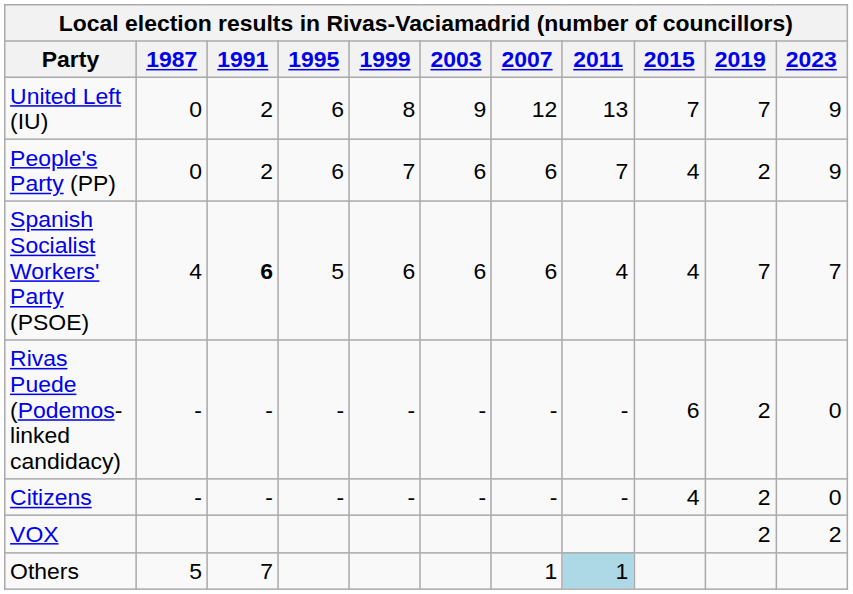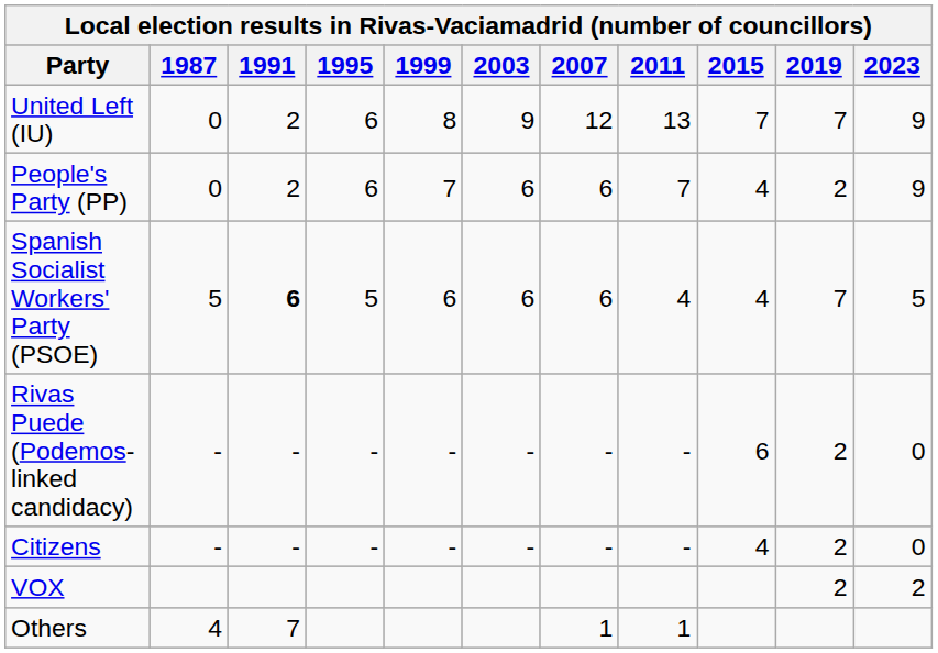 <table class="wikitable" style="font-size: 95%;">
 <tr>
 <th colspan="17">Local election results in Rivas-Vaciamadrid (number of councillors)</th>
 </tr>
 <tr>
 <th style="width: 80px">Party</th>
 <th style="width: 40px"><a href='#'>1987</a></th>
 <th style="width: 40px"><a href='#'>1991</a></th>
 <th style="width: 40px"><a href='#'>1995</a></th>
 <th style="width: 40px"><a href='#'>1999</a></th>
 <th style="width: 40px"><a href='#'>2003</a></th>
 <th style="width: 40px"><a href='#'>2007</a></th>
 <th style="width: 40px"><a href='#'>2011</a></th>
 <th style="width: 40px"><a href='#'>2015</a></th>
 <th style="width: 40px"><a href='#'>2019</a></th>
 <th style="width: 40px"><a href='#'>2023</a></th>
 </tr>
 <tr>
 <td><a href='#'>United Left</a> (IU)</td>
 <td align="right">0</td>
 <td align="right">2</td>
 <td align="right">6</td>
 <td align="right">8</td>
 <td align="right">9</td>
 <td align="right">12</td>
 <td align="right">13</td>
 <td align="right">7</td>
 <td align="right">7</td>
 <td align="right">9</td>
 </tr>
 <tr>
 <td><a href='#'>People's Party</a> (PP)</td>
 <td align="right">0</td>
 <td align="right">2</td>
 <td align="right">6</td>
 <td align="right">7</td>
 <td align="right">6</td>
 <td align="right">6</td>
 <td align="right">7</td>
 <td align="right">4</td>
 <td align="right">2</td>
 <td align="right">9</td>
 </tr>
 <tr>
 <td><a href='#'>Spanish Socialist Workers' Party</a> (PSOE)</td>
-<td align="right">4</td>
+<td align="right">5</td>
 <td align="right"><strong>6</strong></td>
 <td align="right">5</td>
 <td align="right">6</td>
 <td align="right">6</td>
 <td align="right">6</td>
 <td align="right">4</td>
 <td align="right">4</td>
 <td align="right">7</td>
-<td align="right">7</td>
+<td align="right">5</td>
 </tr>
 <tr>
 <td><a href='#'>Rivas Puede</a> (<a href='#'>Podemos</a>-linked candidacy)</td>
 <td align="right">-</td>
 <td align="right">-</td>
 <td align="right">-</td>
 <td align="right">-</td>
 <td align="right">-</td>
 <td align="right">-</td>
 <td align="right">-</td>
 <td align="right">6</td>
 <td align="right">2</td>
 <td align="right">0</td>
 </tr>
 <tr>
 <td><a href='#'>Citizens</a></td>
 <td align="right">-</td>
 <td align="right">-</td>
 <td align="right">-</td>
 <td align="right">-</td>
 <td align="right">-</td>
 <td align="right">-</td>
 <td align="right">-</td>
 <td align="right">4</td>
 <td align="right">2</td>
 <td align="right">0</td>
 </tr>
 <tr>
 <td><a href='#'>VOX</a></td>
 <td></td>
 <td></td>
 <td></td>
 <td></td>
 <td></td>
 <td></td>
 <td></td>
 <td></td>
 <td align="right">2</td>
 <td align="right">2</td>
 </tr>
 <tr>
 <td>Others</td>
-<td align="right">5</td>
+<td align="right">4</td>
 <td align="right">7</td>
 <td align="right"></td>
 <td align="right"></td>
 <td align="right"></td>
 <td align="right">1</td>
-<td align="right" style="background: lightblue;">1</td>
+<td align="right">1</td>
 <td align="right"></td>
 <td></td>
 <td></td>
 </tr>
 </table>
